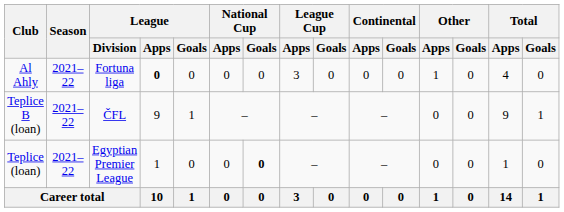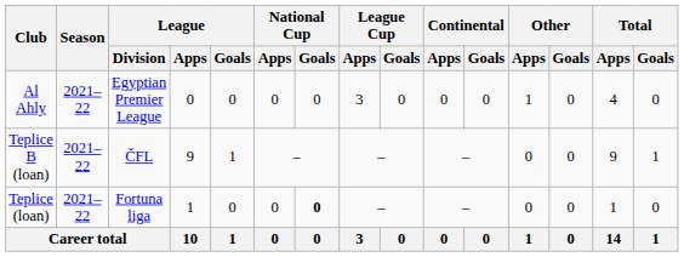 <table class="wikitable" style="text-align: center">
 <tr>
 <th rowspan="2">Club</th>
 <th rowspan="2">Season</th>
 <th colspan="3">League</th>
 <th colspan="2">National Cup</th>
 <th colspan="2">League Cup</th>
 <th colspan="2">Continental</th>
 <th colspan="2">Other</th>
 <th colspan="2">Total</th>
 </tr>
 <tr>
 <th>Division</th>
 <th>Apps</th>
 <th>Goals</th>
 <th>Apps</th>
 <th>Goals</th>
 <th>Apps</th>
 <th>Goals</th>
 <th>Apps</th>
 <th>Goals</th>
 <th>Apps</th>
 <th>Goals</th>
 <th>Apps</th>
 <th>Goals</th>
 </tr>
 <tr>
 <td><a href='#'>Al Ahly</a></td>
 <td><a href='#'>2021–22</a></td>
-<td><a href='#'>Fortuna liga</a></td>
-<td><strong>0</strong></td>
+<td><a href='#'>Egyptian Premier League</a></td>
+<td>0</td>
 <td>0</td>
 <td>0</td>
 <td>0</td>
 <td>3</td>
 <td>0</td>
 <td>0</td>
 <td>0</td>
 <td>1</td>
 <td>0</td>
 <td>4</td>
 <td>0</td>
 </tr>
 <tr>
 <td><a href='#'>Teplice B</a> (loan)</td>
 <td><a href='#'>2021–22</a></td>
 <td><a href='#'>ČFL</a></td>
 <td>9</td>
 <td>1</td>
 <td colspan="2">–</td>
 <td colspan="2">–</td>
 <td colspan="2">–</td>
 <td>0</td>
 <td>0</td>
 <td>9</td>
 <td>1</td>
 </tr>
 <tr>
 <td><a href='#'>Teplice</a> (loan)</td>
 <td><a href='#'>2021–22</a></td>
-<td><a href='#'>Egyptian Premier League</a></td>
+<td><a href='#'>Fortuna liga</a></td>
 <td>1</td>
 <td>0</td>
 <td>0</td>
 <td><strong>0</strong></td>
 <td colspan="2">–</td>
 <td colspan="2">–</td>
 <td>0</td>
 <td>0</td>
 <td>1</td>
 <td>0</td>
 </tr>
 <tr>
 <th colspan=3>Career total</th>
 <th>10</th>
 <th>1</th>
 <th>0</th>
 <th>0</th>
 <th>3</th>
 <th>0</th>
 <th>0</th>
 <th>0</th>
 <th>1</th>
 <th>0</th>
 <th>14</th>
 <th>1</th>
 </tr>
 </table>
